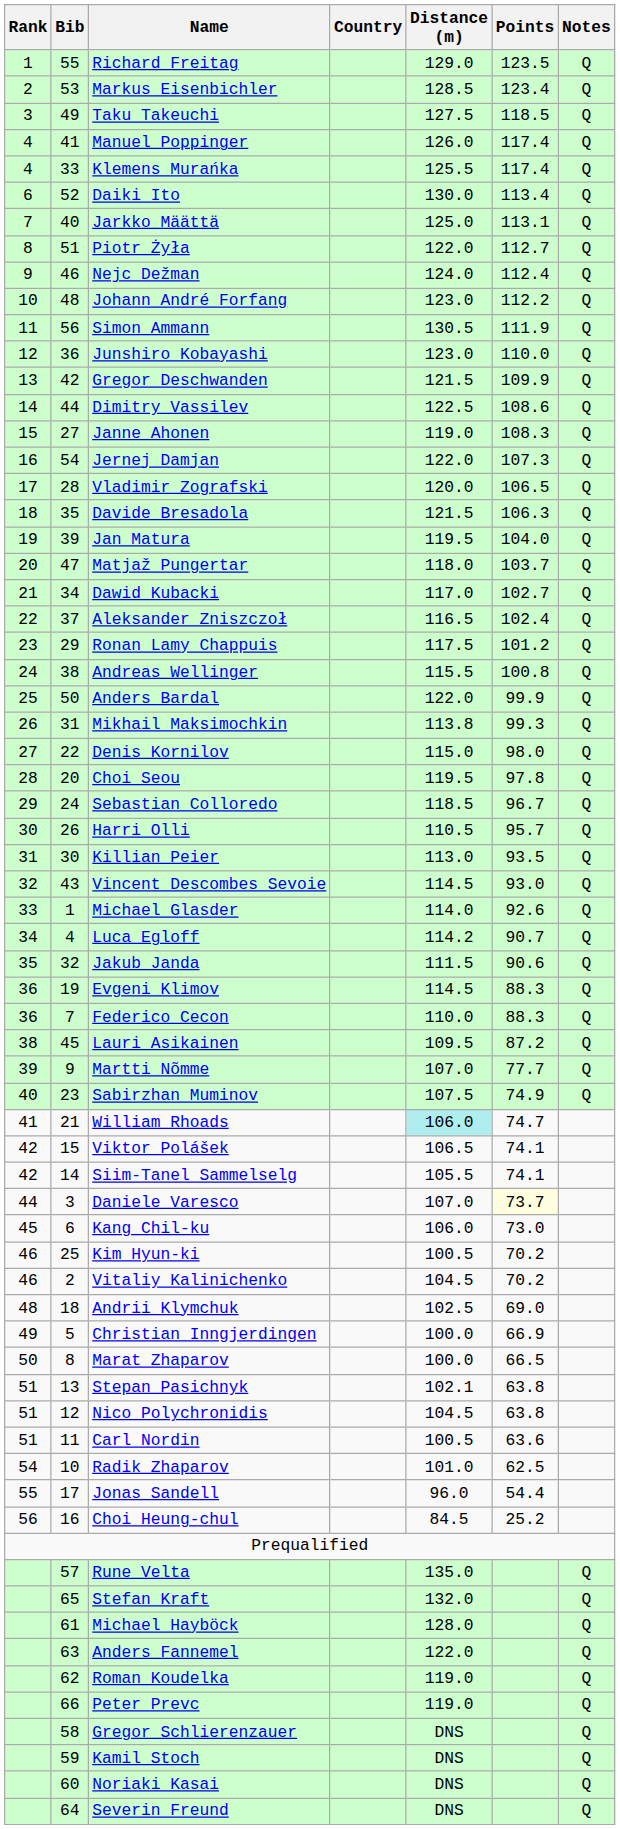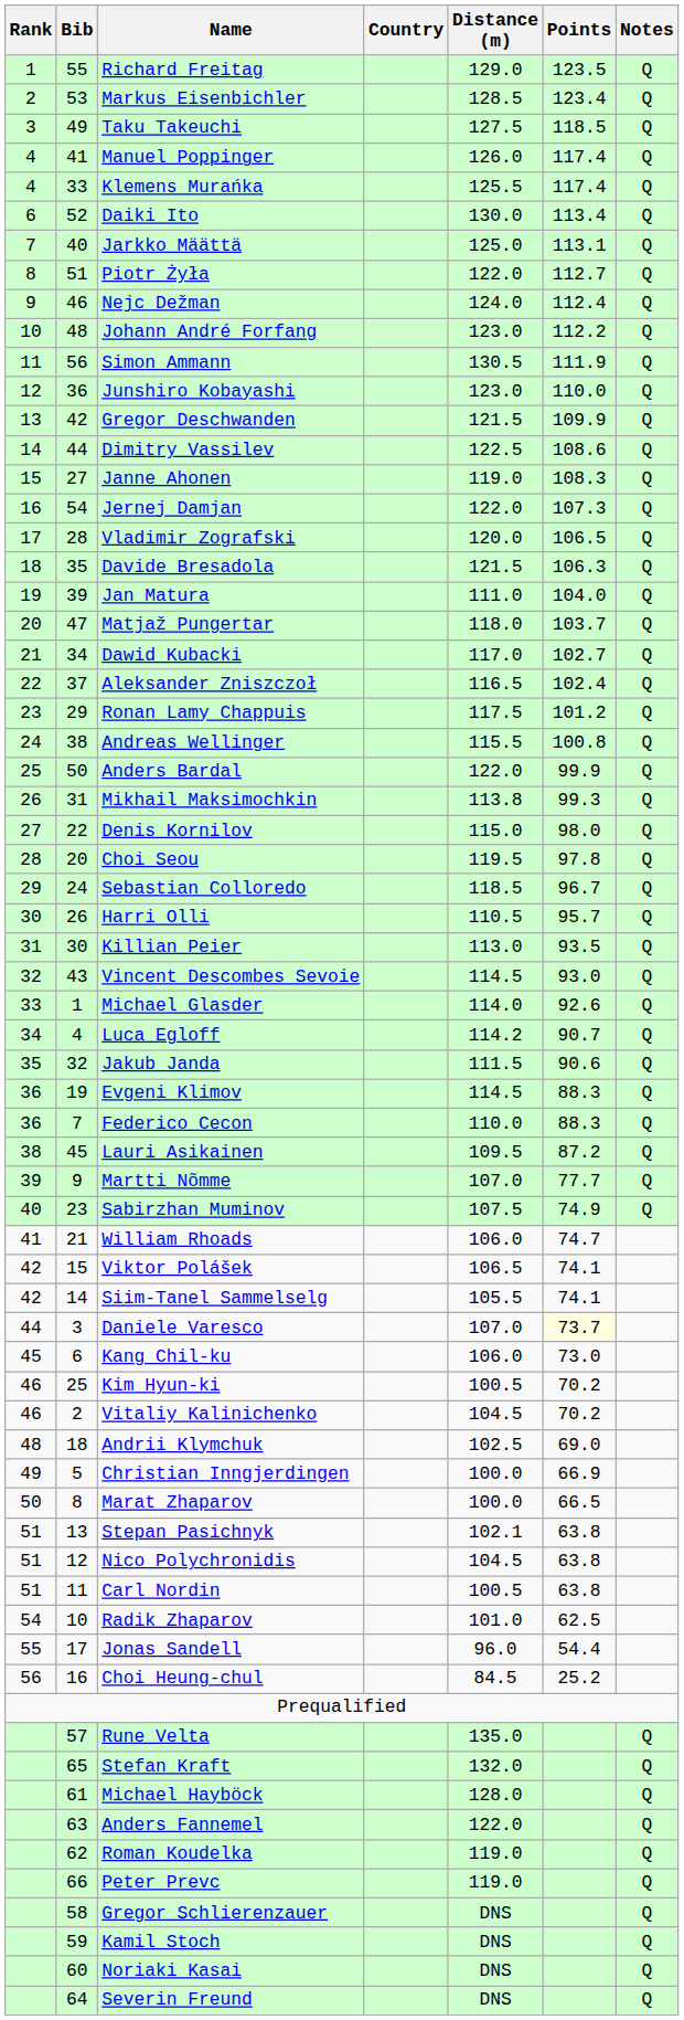 <table class="wikitable sortable" style="text-align:center">
 <tr>
 <th>Rank</th>
 <th>Bib</th>
 <th>Name</th>
 <th>Country</th>
 <th>Distance<br>(m)</th>
 <th>Points</th>
 <th>Notes</th>
 </tr>
 <tr bgcolor=ccffcc>
 <td>1</td>
 <td>55</td>
 <td align=left><a href='#'>Richard Freitag</a></td>
 <td align=left></td>
 <td>129.0</td>
 <td>123.5</td>
 <td>Q</td>
 </tr>
 <tr bgcolor=ccffcc>
 <td>2</td>
 <td>53</td>
 <td align=left><a href='#'>Markus Eisenbichler</a></td>
 <td align=left></td>
 <td>128.5</td>
 <td>123.4</td>
 <td>Q</td>
 </tr>
 <tr bgcolor=ccffcc>
 <td>3</td>
 <td>49</td>
 <td align=left><a href='#'>Taku Takeuchi</a></td>
 <td align=left></td>
 <td>127.5</td>
 <td>118.5</td>
 <td>Q</td>
 </tr>
 <tr bgcolor=ccffcc>
 <td>4</td>
 <td>41</td>
 <td align=left><a href='#'>Manuel Poppinger</a></td>
 <td align=left></td>
 <td>126.0</td>
 <td>117.4</td>
 <td>Q</td>
 </tr>
 <tr bgcolor=ccffcc>
 <td>4</td>
 <td>33</td>
 <td align=left><a href='#'>Klemens Murańka</a></td>
 <td align=left></td>
 <td>125.5</td>
 <td>117.4</td>
 <td>Q</td>
 </tr>
 <tr bgcolor=ccffcc>
 <td>6</td>
 <td>52</td>
 <td align=left><a href='#'>Daiki Ito</a></td>
 <td align=left></td>
 <td>130.0</td>
 <td>113.4</td>
 <td>Q</td>
 </tr>
 <tr bgcolor=ccffcc>
 <td>7</td>
 <td>40</td>
 <td align=left><a href='#'>Jarkko Määttä</a></td>
 <td align=left></td>
 <td>125.0</td>
 <td>113.1</td>
 <td>Q</td>
 </tr>
 <tr bgcolor=ccffcc>
 <td>8</td>
 <td>51</td>
 <td align=left><a href='#'>Piotr Żyła</a></td>
 <td align=left></td>
 <td>122.0</td>
 <td>112.7</td>
 <td>Q</td>
 </tr>
 <tr bgcolor=ccffcc>
 <td>9</td>
 <td>46</td>
 <td align=left><a href='#'>Nejc Dežman</a></td>
 <td align=left></td>
 <td>124.0</td>
 <td>112.4</td>
 <td>Q</td>
 </tr>
 <tr bgcolor=ccffcc>
 <td>10</td>
 <td>48</td>
 <td align=left><a href='#'>Johann André Forfang</a></td>
 <td align=left></td>
 <td>123.0</td>
 <td>112.2</td>
 <td>Q</td>
 </tr>
 <tr bgcolor=ccffcc>
 <td>11</td>
 <td>56</td>
 <td align=left><a href='#'>Simon Ammann</a></td>
 <td align=left></td>
 <td>130.5</td>
 <td>111.9</td>
 <td>Q</td>
 </tr>
 <tr bgcolor=ccffcc>
 <td>12</td>
 <td>36</td>
 <td align=left><a href='#'>Junshiro Kobayashi</a></td>
 <td align=left></td>
 <td>123.0</td>
 <td>110.0</td>
 <td>Q</td>
 </tr>
 <tr bgcolor=ccffcc>
 <td>13</td>
 <td>42</td>
 <td align=left><a href='#'>Gregor Deschwanden</a></td>
 <td align=left></td>
 <td>121.5</td>
 <td>109.9</td>
 <td>Q</td>
 </tr>
 <tr bgcolor=ccffcc>
 <td>14</td>
 <td>44</td>
 <td align=left><a href='#'>Dimitry Vassilev</a></td>
 <td align=left></td>
 <td>122.5</td>
 <td>108.6</td>
 <td>Q</td>
 </tr>
 <tr bgcolor=ccffcc>
 <td>15</td>
 <td>27</td>
 <td align=left><a href='#'>Janne Ahonen</a></td>
 <td align=left></td>
 <td>119.0</td>
 <td>108.3</td>
 <td>Q</td>
 </tr>
 <tr bgcolor=ccffcc>
 <td>16</td>
 <td>54</td>
 <td align=left><a href='#'>Jernej Damjan</a></td>
 <td align=left></td>
 <td>122.0</td>
 <td>107.3</td>
 <td>Q</td>
 </tr>
 <tr bgcolor=ccffcc>
 <td>17</td>
 <td>28</td>
 <td align=left><a href='#'>Vladimir Zografski</a></td>
 <td align=left></td>
 <td>120.0</td>
 <td>106.5</td>
 <td>Q</td>
 </tr>
 <tr bgcolor=ccffcc>
 <td>18</td>
 <td>35</td>
 <td align=left><a href='#'>Davide Bresadola</a></td>
 <td align=left></td>
 <td>121.5</td>
 <td>106.3</td>
 <td>Q</td>
 </tr>
 <tr bgcolor=ccffcc>
 <td>19</td>
 <td>39</td>
 <td align=left><a href='#'>Jan Matura</a></td>
 <td align=left></td>
-<td>119.5</td>
+<td>111.0</td>
 <td>104.0</td>
 <td>Q</td>
 </tr>
 <tr bgcolor=ccffcc>
 <td>20</td>
 <td>47</td>
 <td align=left><a href='#'>Matjaž Pungertar</a></td>
 <td align=left></td>
 <td>118.0</td>
 <td>103.7</td>
 <td>Q</td>
 </tr>
 <tr bgcolor=ccffcc>
 <td>21</td>
 <td>34</td>
 <td align=left><a href='#'>Dawid Kubacki</a></td>
 <td align=left></td>
 <td>117.0</td>
 <td>102.7</td>
 <td>Q</td>
 </tr>
 <tr bgcolor=ccffcc>
 <td>22</td>
 <td>37</td>
 <td align=left><a href='#'>Aleksander Zniszczoł</a></td>
 <td align=left></td>
 <td>116.5</td>
 <td>102.4</td>
 <td>Q</td>
 </tr>
 <tr bgcolor=ccffcc>
 <td>23</td>
 <td>29</td>
 <td align=left><a href='#'>Ronan Lamy Chappuis</a></td>
 <td align=left></td>
 <td>117.5</td>
 <td>101.2</td>
 <td>Q</td>
 </tr>
 <tr bgcolor=ccffcc>
 <td>24</td>
 <td>38</td>
 <td align=left><a href='#'>Andreas Wellinger</a></td>
 <td align=left></td>
 <td>115.5</td>
 <td>100.8</td>
 <td>Q</td>
 </tr>
 <tr bgcolor=ccffcc>
 <td>25</td>
 <td>50</td>
 <td align=left><a href='#'>Anders Bardal</a></td>
 <td align=left></td>
 <td>122.0</td>
 <td>99.9</td>
 <td>Q</td>
 </tr>
 <tr bgcolor=ccffcc>
 <td>26</td>
 <td>31</td>
 <td align=left><a href='#'>Mikhail Maksimochkin</a></td>
 <td align=left></td>
 <td>113.8</td>
 <td>99.3</td>
 <td>Q</td>
 </tr>
 <tr bgcolor=ccffcc>
 <td>27</td>
 <td>22</td>
 <td align=left><a href='#'>Denis Kornilov</a></td>
 <td align=left></td>
 <td>115.0</td>
 <td>98.0</td>
 <td>Q</td>
 </tr>
 <tr bgcolor=ccffcc>
 <td>28</td>
 <td>20</td>
 <td align=left><a href='#'>Choi Seou</a></td>
 <td align=left></td>
 <td>119.5</td>
 <td>97.8</td>
 <td>Q</td>
 </tr>
 <tr bgcolor=ccffcc>
 <td>29</td>
 <td>24</td>
 <td align=left><a href='#'>Sebastian Colloredo</a></td>
 <td align=left></td>
 <td>118.5</td>
 <td>96.7</td>
 <td>Q</td>
 </tr>
 <tr bgcolor=ccffcc>
 <td>30</td>
 <td>26</td>
 <td align=left><a href='#'>Harri Olli</a></td>
 <td align=left></td>
 <td>110.5</td>
 <td>95.7</td>
 <td>Q</td>
 </tr>
 <tr bgcolor=ccffcc>
 <td>31</td>
 <td>30</td>
 <td align=left><a href='#'>Killian Peier</a></td>
 <td align=left></td>
 <td>113.0</td>
 <td>93.5</td>
 <td>Q</td>
 </tr>
 <tr bgcolor=ccffcc>
 <td>32</td>
 <td>43</td>
 <td align=left><a href='#'>Vincent Descombes Sevoie</a></td>
 <td align=left></td>
 <td>114.5</td>
 <td>93.0</td>
 <td>Q</td>
 </tr>
 <tr bgcolor=ccffcc>
 <td>33</td>
 <td>1</td>
 <td align=left><a href='#'>Michael Glasder</a></td>
 <td align=left></td>
 <td>114.0</td>
 <td>92.6</td>
 <td>Q</td>
 </tr>
 <tr bgcolor=ccffcc>
 <td>34</td>
 <td>4</td>
 <td align=left><a href='#'>Luca Egloff</a></td>
 <td align=left></td>
 <td>114.2</td>
 <td>90.7</td>
 <td>Q</td>
 </tr>
 <tr bgcolor=ccffcc>
 <td>35</td>
 <td>32</td>
 <td align=left><a href='#'>Jakub Janda</a></td>
 <td align=left></td>
 <td>111.5</td>
 <td>90.6</td>
 <td>Q</td>
 </tr>
 <tr bgcolor=ccffcc>
 <td>36</td>
 <td>19</td>
 <td align=left><a href='#'>Evgeni Klimov</a></td>
 <td align=left></td>
 <td>114.5</td>
 <td>88.3</td>
 <td>Q</td>
 </tr>
 <tr bgcolor=ccffcc>
 <td>36</td>
 <td>7</td>
 <td align=left><a href='#'>Federico Cecon</a></td>
 <td align=left></td>
 <td>110.0</td>
 <td>88.3</td>
 <td>Q</td>
 </tr>
 <tr bgcolor=ccffcc>
 <td>38</td>
 <td>45</td>
 <td align=left><a href='#'>Lauri Asikainen</a></td>
 <td align=left></td>
 <td>109.5</td>
 <td>87.2</td>
 <td>Q</td>
 </tr>
 <tr bgcolor=ccffcc>
 <td>39</td>
 <td>9</td>
 <td align=left><a href='#'>Martti Nõmme</a></td>
 <td align=left></td>
 <td>107.0</td>
 <td>77.7</td>
 <td>Q</td>
 </tr>
 <tr bgcolor=ccffcc>
 <td>40</td>
 <td>23</td>
 <td align=left><a href='#'>Sabirzhan Muminov</a></td>
 <td align=left></td>
 <td>107.5</td>
 <td>74.9</td>
 <td>Q</td>
 </tr>
 <tr>
 <td>41</td>
 <td>21</td>
 <td align=left><a href='#'>William Rhoads</a></td>
 <td align=left></td>
-<td style="background: paleturquoise;">106.0</td>
+<td>106.0</td>
 <td>74.7</td>
 <td></td>
 </tr>
 <tr>
 <td>42</td>
 <td>15</td>
 <td align=left><a href='#'>Viktor Polášek</a></td>
 <td align=left></td>
 <td>106.5</td>
 <td>74.1</td>
 <td></td>
 </tr>
 <tr>
 <td>42</td>
 <td>14</td>
 <td align=left><a href='#'>Siim-Tanel Sammelselg</a></td>
 <td align=left></td>
 <td>105.5</td>
 <td>74.1</td>
 <td></td>
 </tr>
 <tr>
 <td>44</td>
 <td>3</td>
 <td align=left><a href='#'>Daniele Varesco</a></td>
 <td align=left></td>
 <td>107.0</td>
 <td style="background: lightyellow;">73.7</td>
 <td></td>
 </tr>
 <tr>
 <td>45</td>
 <td>6</td>
 <td align=left><a href='#'>Kang Chil-ku</a></td>
 <td align=left></td>
 <td>106.0</td>
 <td>73.0</td>
 <td></td>
 </tr>
 <tr>
 <td>46</td>
 <td>25</td>
 <td align=left><a href='#'>Kim Hyun-ki</a></td>
 <td align=left></td>
 <td>100.5</td>
 <td>70.2</td>
 <td></td>
 </tr>
 <tr>
 <td>46</td>
 <td>2</td>
 <td align=left><a href='#'>Vitaliy Kalinichenko</a></td>
 <td align=left></td>
 <td>104.5</td>
 <td>70.2</td>
 <td></td>
 </tr>
 <tr>
 <td>48</td>
 <td>18</td>
 <td align=left><a href='#'>Andrii Klymchuk</a></td>
 <td align=left></td>
 <td>102.5</td>
 <td>69.0</td>
 <td></td>
 </tr>
 <tr>
 <td>49</td>
 <td>5</td>
 <td align=left><a href='#'>Christian Inngjerdingen</a></td>
 <td align=left></td>
 <td>100.0</td>
 <td>66.9</td>
 <td></td>
 </tr>
 <tr>
 <td>50</td>
 <td>8</td>
 <td align=left><a href='#'>Marat Zhaparov</a></td>
 <td align=left></td>
 <td>100.0</td>
 <td>66.5</td>
 <td></td>
 </tr>
 <tr>
 <td>51</td>
 <td>13</td>
 <td align=left><a href='#'>Stepan Pasichnyk</a></td>
 <td align=left></td>
 <td>102.1</td>
 <td>63.8</td>
 <td></td>
 </tr>
 <tr>
 <td>51</td>
 <td>12</td>
 <td align=left><a href='#'>Nico Polychronidis</a></td>
 <td align=left></td>
 <td>104.5</td>
 <td>63.8</td>
 <td></td>
 </tr>
 <tr>
 <td>51</td>
 <td>11</td>
 <td align=left><a href='#'>Carl Nordin</a></td>
 <td align=left></td>
 <td>100.5</td>
-<td>63.6</td>
+<td>63.8</td>
 <td></td>
 </tr>
 <tr>
 <td>54</td>
 <td>10</td>
 <td align=left><a href='#'>Radik Zhaparov</a></td>
 <td align=left></td>
 <td>101.0</td>
 <td>62.5</td>
 <td></td>
 </tr>
 <tr>
 <td>55</td>
 <td>17</td>
 <td align=left><a href='#'>Jonas Sandell</a></td>
 <td align=left></td>
 <td>96.0</td>
 <td>54.4</td>
 <td></td>
 </tr>
 <tr>
 <td>56</td>
 <td>16</td>
 <td align=left><a href='#'>Choi Heung-chul</a></td>
 <td align=left></td>
 <td>84.5</td>
 <td>25.2</td>
 <td></td>
 </tr>
 <tr align=center>
 <td colspan=8>Prequalified</td>
 </tr>
 <tr bgcolor=ccffcc>
 <td></td>
 <td>57</td>
 <td align=left><a href='#'>Rune Velta</a></td>
 <td align=left></td>
 <td>135.0</td>
 <td></td>
 <td>Q</td>
 </tr>
 <tr bgcolor=ccffcc>
 <td></td>
 <td>65</td>
 <td align=left><a href='#'>Stefan Kraft</a></td>
 <td align=left></td>
 <td>132.0</td>
 <td></td>
 <td>Q</td>
 </tr>
 <tr bgcolor=ccffcc>
 <td></td>
 <td>61</td>
 <td align=left><a href='#'>Michael Hayböck</a></td>
 <td align=left></td>
 <td>128.0</td>
 <td></td>
 <td>Q</td>
 </tr>
 <tr bgcolor=ccffcc>
 <td></td>
 <td>63</td>
 <td align=left><a href='#'>Anders Fannemel</a></td>
 <td align=left></td>
 <td>122.0</td>
 <td></td>
 <td>Q</td>
 </tr>
 <tr bgcolor=ccffcc>
 <td></td>
 <td>62</td>
 <td align=left><a href='#'>Roman Koudelka</a></td>
 <td align=left></td>
 <td>119.0</td>
 <td></td>
 <td>Q</td>
 </tr>
 <tr bgcolor=ccffcc>
 <td></td>
 <td>66</td>
 <td align=left><a href='#'>Peter Prevc</a></td>
 <td align=left></td>
 <td>119.0</td>
 <td></td>
 <td>Q</td>
 </tr>
 <tr bgcolor=ccffcc>
 <td></td>
 <td>58</td>
 <td align=left><a href='#'>Gregor Schlierenzauer</a></td>
 <td align=left></td>
 <td>DNS</td>
 <td></td>
 <td>Q</td>
 </tr>
 <tr bgcolor=ccffcc>
 <td></td>
 <td>59</td>
 <td align=left><a href='#'>Kamil Stoch</a></td>
 <td align=left></td>
 <td>DNS</td>
 <td></td>
 <td>Q</td>
 </tr>
 <tr bgcolor=ccffcc>
 <td></td>
 <td>60</td>
 <td align=left><a href='#'>Noriaki Kasai</a></td>
 <td align=left></td>
 <td>DNS</td>
 <td></td>
 <td>Q</td>
 </tr>
 <tr bgcolor=ccffcc>
 <td></td>
 <td>64</td>
 <td align=left><a href='#'>Severin Freund</a></td>
 <td align=left></td>
 <td>DNS</td>
 <td></td>
 <td>Q</td>
 </tr>
 </table>
